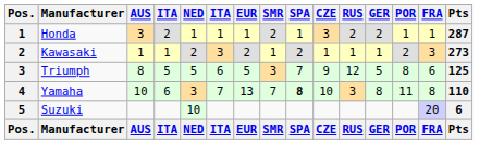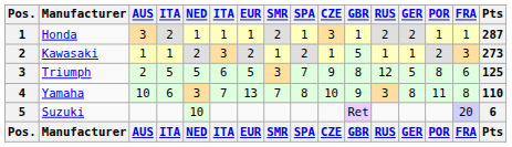 <table class="wikitable" style="font-size: 85%; text-align: center">
 <tr valign="top">
 <th valign="middle">Pos.</th>
 <th valign="middle">Manufacturer</th>
 <th><a href='#'>AUS</a><br></th>
 <th><a href='#'>ITA</a><br></th>
 <th><a href='#'>NED</a><br></th>
 <th><a href='#'>ITA</a><br></th>
 <th><a href='#'>EUR</a><br></th>
 <th><a href='#'>SMR</a><br></th>
 <th><a href='#'>SPA</a><br></th>
 <th><a href='#'>CZE</a><br></th>
+<th><a href='#'>GBR</a><br></th>
 <th><a href='#'>RUS</a><br></th>
 <th><a href='#'>GER</a><br></th>
 <th><a href='#'>POR</a><br></th>
 <th><a href='#'>FRA</a><br></th>
 <th valign="middle">Pts</th>
 </tr>
 <tr>
 <th>1</th>
 <td align="left"> <a href='#'>Honda</a></td>
 <td style="background:#ffdf9f;">3</td>
 <td style="background:#dfdfdf;">2</td>
 <td style="background:#ffffbf;">1</td>
 <td style="background:#ffffbf;">1</td>
 <td style="background:#ffffbf;">1</td>
 <td style="background:#dfdfdf;">2</td>
 <td style="background:#ffffbf;">1</td>
 <td style="background:#ffdf9f;">3</td>
+<td style="background:#ffffbf;">1</td>
 <td style="background:#dfdfdf;">2</td>
 <td style="background:#dfdfdf;">2</td>
 <td style="background:#ffffbf;">1</td>
 <td style="background:#ffffbf;">1</td>
 <th>287</th>
 </tr>
 <tr>
 <th>2</th>
 <td align="left"> <a href='#'>Kawasaki</a></td>
 <td style="background:#ffffbf;">1</td>
 <td style="background:#ffffbf;">1</td>
 <td style="background:#dfdfdf;">2</td>
 <td style="background:#ffdf9f;">3</td>
 <td style="background:#dfdfdf;">2</td>
 <td style="background:#ffffbf;">1</td>
 <td style="background:#dfdfdf;">2</td>
 <td style="background:#ffffbf;">1</td>
+<td style="background:#dfffdf;">5</td>
 <td style="background:#ffffbf;">1</td>
 <td style="background:#ffffbf;">1</td>
 <td style="background:#dfdfdf;">2</td>
 <td style="background:#ffdf9f;">3</td>
 <th>273</th>
 </tr>
 <tr>
 <th>3</th>
 <td align="left"> <a href='#'>Triumph</a></td>
-<td style="background:#dfffdf;">8</td>
+<td style="background:#dfffdf;">2</td>
 <td style="background:#dfffdf;">5</td>
 <td style="background:#dfffdf;">5</td>
 <td style="background:#dfffdf;">6</td>
 <td style="background:#dfffdf;">5</td>
 <td style="background:#ffdf9f;">3</td>
 <td style="background:#dfffdf;">7</td>
 <td style="background:#dfffdf;">9</td>
+<td style="background:#dfffdf;">8</td>
 <td style="background:#dfffdf;">12</td>
 <td style="background:#dfffdf;">5</td>
 <td style="background:#dfffdf;">8</td>
 <td style="background:#dfffdf;">6</td>
 <th>125</th>
 </tr>
 <tr>
 <th>4</th>
 <td align="left"> <a href='#'>Yamaha</a></td>
 <td style="background:#dfffdf;">10</td>
 <td style="background:#dfffdf;">6</td>
 <td style="background:#ffdf9f;">3</td>
 <td style="background:#dfffdf;">7</td>
 <td style="background:#dfffdf;">13</td>
 <td style="background:#dfffdf;">7</td>
-<td style="background:#dfffdf;"><strong>8</strong></td>
+<td style="background:#dfffdf;">8</td>
 <td style="background:#dfffdf;">10</td>
+<td style="background:#dfffdf;">9</td>
 <td style="background:#ffdf9f;">3</td>
 <td style="background:#dfffdf;">8</td>
 <td style="background:#dfffdf;">11</td>
 <td style="background:#dfffdf;">8</td>
 <th>110</th>
 </tr>
 <tr>
 <th>5</th>
 <td align="left"> <a href='#'>Suzuki</a></td>
 <td></td>
 <td></td>
 <td style="background:#dfffdf;">10</td>
 <td></td>
 <td></td>
 <td></td>
 <td></td>
 <td></td>
+<td style="background:#efcfff;">Ret</td>
 <td></td>
 <td></td>
 <td></td>
 <td style="background:#cfcfff;">20</td>
 <th>6</th>
 </tr>
 <tr valign="top">
 <th valign="middle">Pos.</th>
 <th valign="middle">Manufacturer</th>
 <th><a href='#'>AUS</a><br></th>
 <th><a href='#'>ITA</a><br></th>
 <th><a href='#'>NED</a><br></th>
 <th><a href='#'>ITA</a><br></th>
 <th><a href='#'>EUR</a><br></th>
 <th><a href='#'>SMR</a><br></th>
 <th><a href='#'>SPA</a><br></th>
 <th><a href='#'>CZE</a><br></th>
+<th><a href='#'>GBR</a><br></th>
 <th><a href='#'>RUS</a><br></th>
 <th><a href='#'>GER</a><br></th>
 <th><a href='#'>POR</a><br></th>
 <th><a href='#'>FRA</a><br></th>
 <th valign="middle">Pts</th>
 </tr>
 </table>
